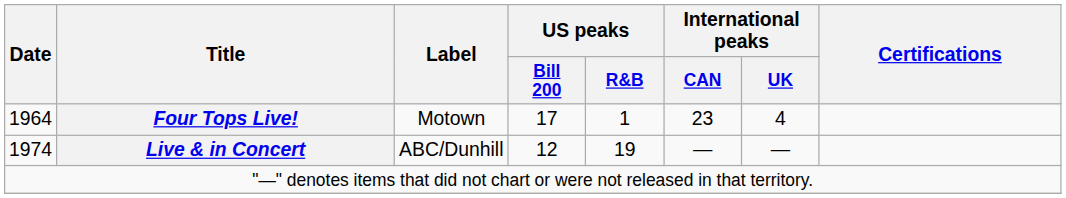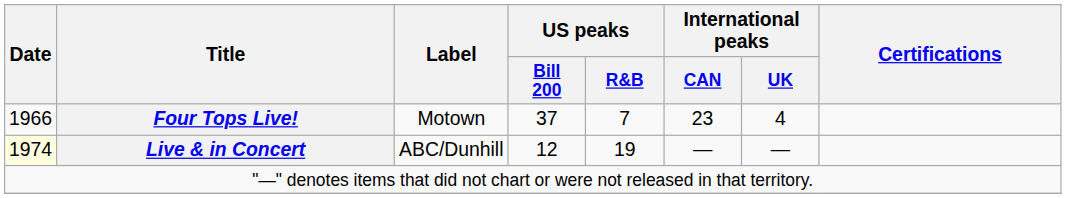 <table class="wikitable plainrowheaders" style="text-align:center;">
 <tr>
 <th scope="col" rowspan="2" style="width:2em;">Date</th>
 <th scope="col" rowspan="2" style="width:17em;">Title</th>
 <th scope="col" rowspan="2">Label</th>
 <th scope="col" colspan="2">US peaks</th>
 <th scope="col" colspan="2">International peaks</th>
 <th rowspan="2" style="width:12em;"><a href='#'>Certifications</a></th>
 </tr>
 <tr>
 <th scope="col" style="width:4em;font-size:90%;"><a href='#'>Bill<br>200</a></th>
 <th scope="col" style="width:4em;font-size:90%;"><a href='#'>R&B</a></th>
 <th scope="col" style="width:4em;font-size:90%;"><a href='#'>CAN</a><br></th>
 <th scope="col" style="width:4em;font-size:90%;"><a href='#'>UK</a><br></th>
 </tr>
 <tr>
-<td>1964</td>
+<td>1966</td>
 <th scope="row"><em><a href='#'>Four Tops Live!</a></em></th>
 <td>Motown</td>
-<td>17</td>
-<td>1</td>
+<td>37</td>
+<td>7</td>
 <td>23</td>
 <td>4</td>
 <td></td>
 </tr>
 <tr>
-<td>1974</td>
+<td style="background: lightyellow;">1974</td>
 <th scope="row"><em><a href='#'>Live & in Concert</a></em></th>
 <td>ABC/Dunhill</td>
 <td>12</td>
 <td>19</td>
 <td>—</td>
 <td>—</td>
 <td></td>
 </tr>
 <tr>
 <td align="center" colspan="15" style="font-size:90%">"—" denotes items that did not chart or were not released in that territory.</td>
 </tr>
 <tr>
 </tr>
 </table>
